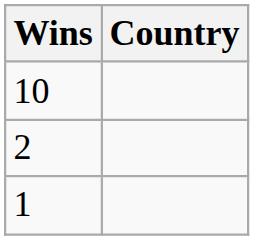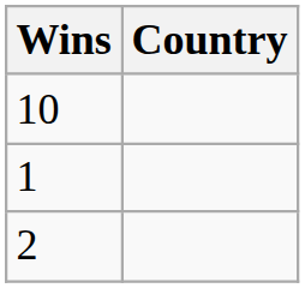 <table class="wikitable">
 <tr>
 <th>Wins</th>
 <th>Country</th>
 </tr>
 <tr>
 <td>10</td>
 <td></td>
 </tr>
 <tr>
+<td>1</td>
+<td></td>
+</tr>
+<tr>
 <td>2</td>
 <td></td>
 </tr>
-<tr>
-<td>1</td>
-<td></td>
-</tr>
 </table>
